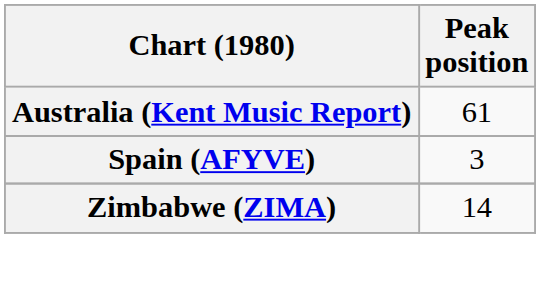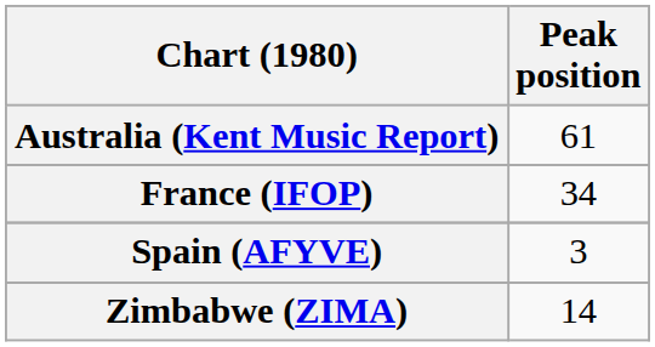 <table class="wikitable sortable plainrowheaders" style="text-align:center">
 <tr>
 <th>Chart (1980)</th>
 <th>Peak<br>position</th>
 </tr>
 <tr>
 <th scope="row">Australia (<a href='#'>Kent Music Report</a>)</th>
 <td>61</td>
 </tr>
 <tr>
 </tr>
 <tr>
+</tr>
+<tr>
+<th scope="row">France (<a href='#'>IFOP</a>)</th>
+<td>34</td>
 </tr>
 <tr>
 </tr>
 <tr>
 </tr>
 <tr>
 </tr>
 <tr>
 </tr>
 <tr>
 <th scope="row">Spain (<a href='#'>AFYVE</a>)</th>
 <td>3</td>
 </tr>
 <tr>
 </tr>
 <tr>
 </tr>
 <tr>
 <th scope="row">Zimbabwe (<a href='#'>ZIMA</a>) </th>
 <td>14</td>
 </tr>
 </table>
